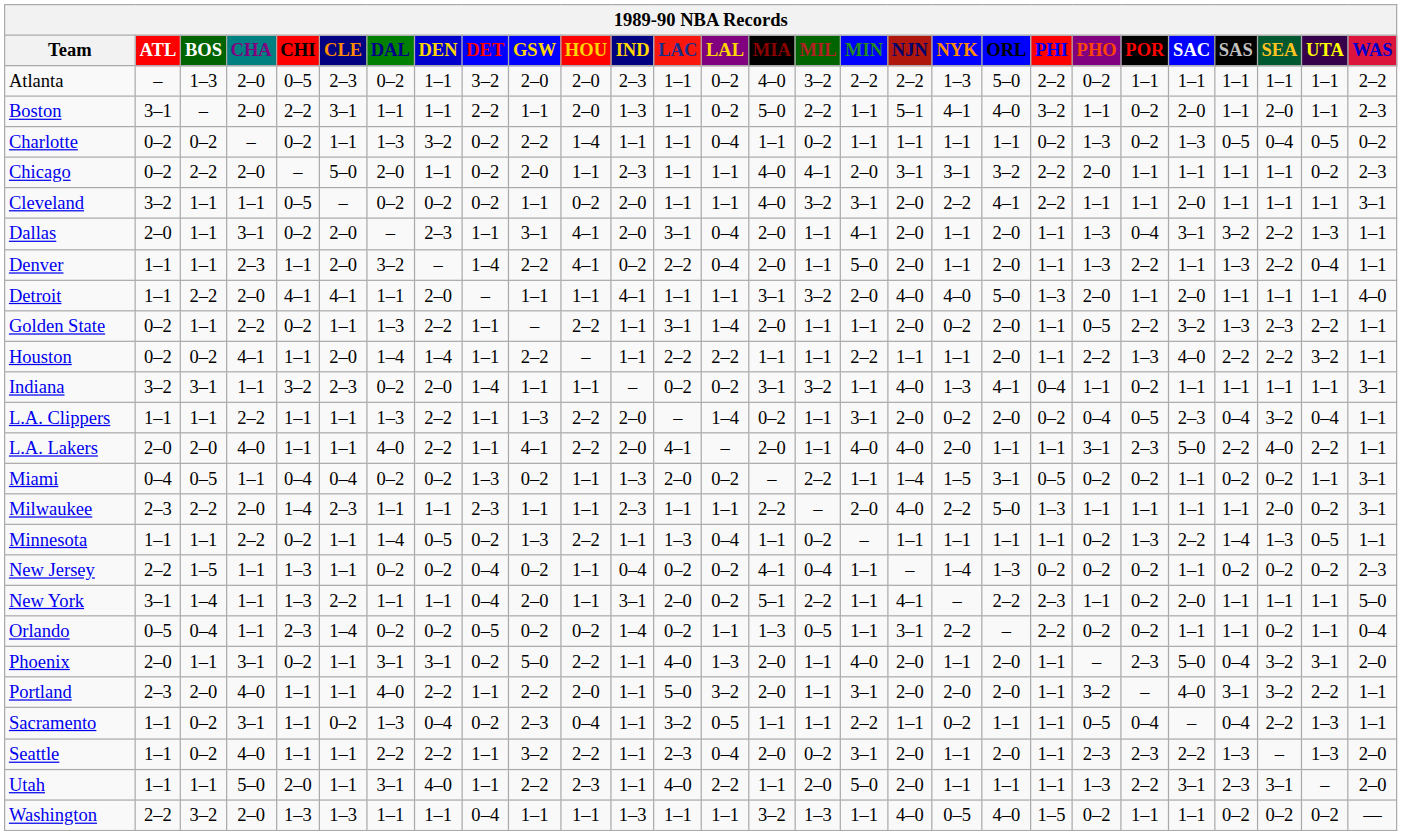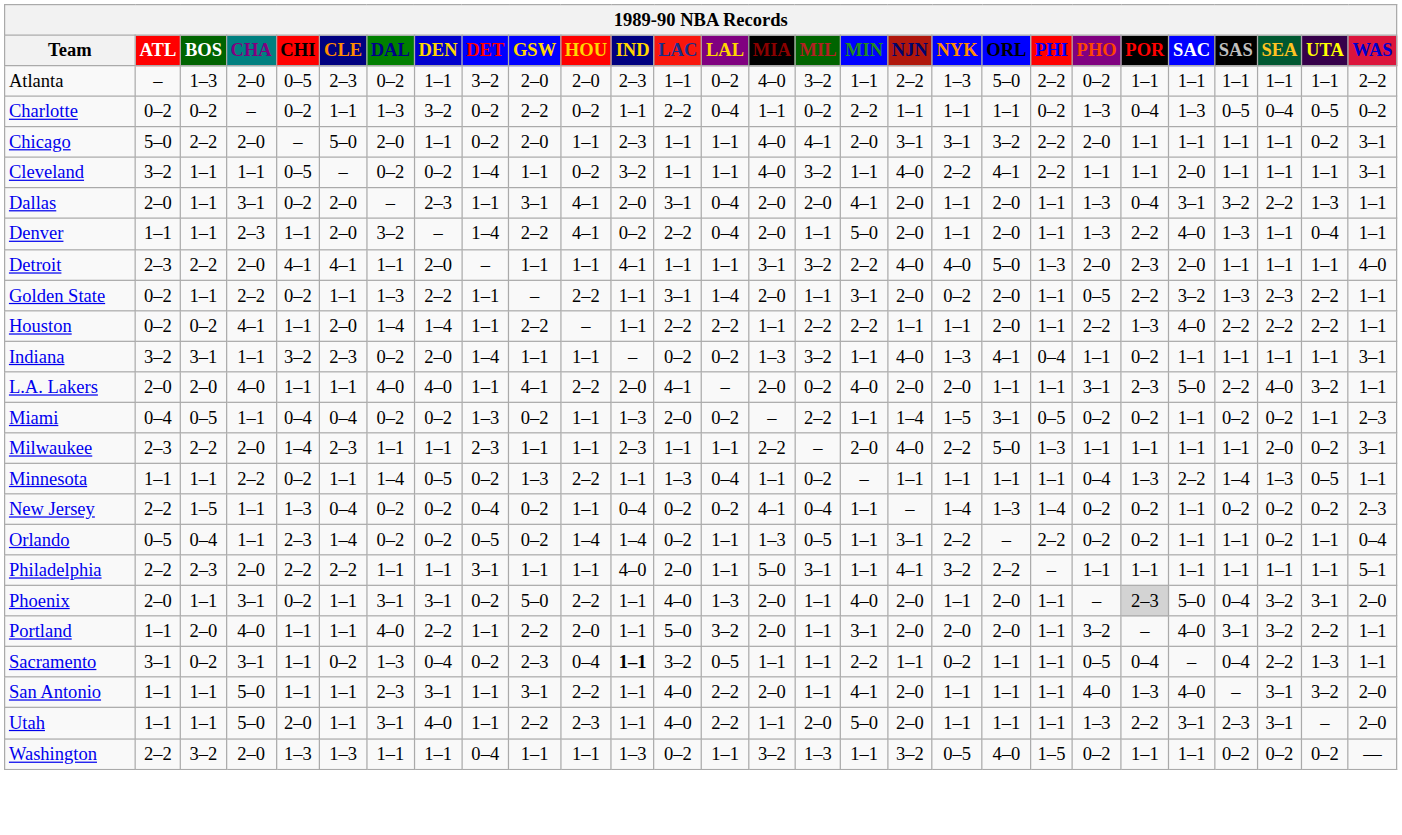 <table class="wikitable" style="font-size:95%; text-align:center;">
 <tr>
 <th colspan=28>1989-90 NBA Records</th>
 </tr>
 <tr>
 <th width=100>Team</th>
 <th style="background:#FF0000;color:#FFFFFF;width=35">ATL</th>
 <th style="background:#006400;color:#FFFFFF;width=35">BOS</th>
 <th style="background:#008080;color:#800080;width=35">CHA</th>
 <th style="background:#FF0000;color:#000000;width=35">CHI</th>
 <th style="background:#000080;color:#FF8C00;width=35">CLE</th>
 <th style="background:#008000;color:#00008B;width=35">DAL</th>
 <th style="background:#0000CD;color:#FFD700;width=35">DEN</th>
 <th style="background:#0000FF;color:#FF0000;width=35">DET</th>
 <th style="background:#0000FF;color:#FFD700;width=35">GSW</th>
 <th style="background:#FF0000;color:#FFD700;width=35">HOU</th>
 <th style="background:#000080;color:#FFD700;width=35">IND</th>
 <th style="background:#F9160D;color:#1A2E8B;width=35">LAC</th>
 <th style="background:#800080;color:#FFD700;width=35">LAL</th>
 <th style="background:#000000;color:#8B0000;width=35">MIA</th>
 <th style="background:#006400;color:#B22222;width=35">MIL</th>
 <th style="background:#0000FF;color:#228B22;width=35">MIN</th>
 <th style="background:#B0170C;color:#00056D;width=35">NJN</th>
 <th style="background:#0000FF;color:#FF8C00;width=35">NYK</th>
 <th style="background:#0000FF;color:#000000;width=35">ORL</th>
 <th style="background:#FF0000;color:#0000FF;width=35">PHI</th>
 <th style="background:#800080;color:#FF4500;width=35">PHO</th>
 <th style="background:#000000;color:#FF0000;width=35">POR</th>
 <th style="background:#0000FF;color:#FFFFFF;width=35">SAC</th>
 <th style="background:#000000;color:#C0C0C0;width=35">SAS</th>
 <th style="background:#005831;color:#FFC322;width=35">SEA</th>
 <th style="background:#36004A;color:#FFFF00;width=35">UTA</th>
 <th style="background:#DC143C;color:#0000CD;width=35">WAS</th>
 </tr>
 <tr>
 <td style="text-align:left;">Atlanta</td>
 <td>–</td>
 <td>1–3</td>
 <td>2–0</td>
 <td>0–5</td>
 <td>2–3</td>
 <td>0–2</td>
 <td>1–1</td>
 <td>3–2</td>
 <td>2–0</td>
 <td>2–0</td>
 <td>2–3</td>
 <td>1–1</td>
 <td>0–2</td>
 <td>4–0</td>
 <td>3–2</td>
-<td>2–2</td>
+<td>1–1</td>
 <td>2–2</td>
 <td>1–3</td>
 <td>5–0</td>
 <td>2–2</td>
 <td>0–2</td>
 <td>1–1</td>
 <td>1–1</td>
 <td>1–1</td>
 <td>1–1</td>
 <td>1–1</td>
 <td>2–2</td>
 </tr>
 <tr>
-<td style="text-align:left;"><a href='#'>Boston</a></td>
-<td>3–1</td>
-<td>–</td>
-<td>2–0</td>
-<td>2–2</td>
-<td>3–1</td>
-<td>1–1</td>
-<td>1–1</td>
-<td>2–2</td>
-<td>1–1</td>
-<td>2–0</td>
-<td>1–3</td>
-<td>1–1</td>
-<td>0–2</td>
-<td>5–0</td>
-<td>2–2</td>
-<td>1–1</td>
-<td>5–1</td>
-<td>4–1</td>
-<td>4–0</td>
-<td>3–2</td>
-<td>1–1</td>
-<td>0–2</td>
-<td>2–0</td>
-<td>1–1</td>
-<td>2–0</td>
-<td>1–1</td>
-<td>2–3</td>
-</tr>
-<tr>
 <td style="text-align:left;"><a href='#'>Charlotte</a></td>
 <td>0–2</td>
 <td>0–2</td>
 <td>–</td>
 <td>0–2</td>
 <td>1–1</td>
 <td>1–3</td>
 <td>3–2</td>
 <td>0–2</td>
 <td>2–2</td>
-<td>1–4</td>
+<td>0–2</td>
 <td>1–1</td>
-<td>1–1</td>
+<td>2–2</td>
 <td>0–4</td>
 <td>1–1</td>
 <td>0–2</td>
-<td>1–1</td>
+<td>2–2</td>
 <td>1–1</td>
 <td>1–1</td>
 <td>1–1</td>
 <td>0–2</td>
 <td>1–3</td>
-<td>0–2</td>
+<td>0–4</td>
 <td>1–3</td>
 <td>0–5</td>
 <td>0–4</td>
 <td>0–5</td>
 <td>0–2</td>
 </tr>
 <tr>
 <td style="text-align:left;"><a href='#'>Chicago</a></td>
-<td>0–2</td>
+<td>5–0</td>
 <td>2–2</td>
 <td>2–0</td>
 <td>–</td>
 <td>5–0</td>
 <td>2–0</td>
 <td>1–1</td>
 <td>0–2</td>
 <td>2–0</td>
 <td>1–1</td>
 <td>2–3</td>
 <td>1–1</td>
 <td>1–1</td>
 <td>4–0</td>
 <td>4–1</td>
 <td>2–0</td>
 <td>3–1</td>
 <td>3–1</td>
 <td>3–2</td>
 <td>2–2</td>
 <td>2–0</td>
 <td>1–1</td>
 <td>1–1</td>
 <td>1–1</td>
 <td>1–1</td>
 <td>0–2</td>
-<td>2–3</td>
+<td>3–1</td>
 </tr>
 <tr>
 <td style="text-align:left;"><a href='#'>Cleveland</a></td>
 <td>3–2</td>
 <td>1–1</td>
 <td>1–1</td>
 <td>0–5</td>
 <td>–</td>
 <td>0–2</td>
 <td>0–2</td>
-<td>0–2</td>
+<td>1–4</td>
 <td>1–1</td>
 <td>0–2</td>
-<td>2–0</td>
+<td>3–2</td>
 <td>1–1</td>
 <td>1–1</td>
 <td>4–0</td>
 <td>3–2</td>
-<td>3–1</td>
-<td>2–0</td>
+<td>1–1</td>
+<td>4–0</td>
 <td>2–2</td>
 <td>4–1</td>
 <td>2–2</td>
 <td>1–1</td>
 <td>1–1</td>
 <td>2–0</td>
 <td>1–1</td>
 <td>1–1</td>
 <td>1–1</td>
 <td>3–1</td>
 </tr>
 <tr>
 <td style="text-align:left;"><a href='#'>Dallas</a></td>
 <td>2–0</td>
 <td>1–1</td>
 <td>3–1</td>
 <td>0–2</td>
 <td>2–0</td>
 <td>–</td>
 <td>2–3</td>
 <td>1–1</td>
 <td>3–1</td>
 <td>4–1</td>
 <td>2–0</td>
 <td>3–1</td>
 <td>0–4</td>
 <td>2–0</td>
-<td>1–1</td>
+<td>2–0</td>
 <td>4–1</td>
 <td>2–0</td>
 <td>1–1</td>
 <td>2–0</td>
 <td>1–1</td>
 <td>1–3</td>
 <td>0–4</td>
 <td>3–1</td>
 <td>3–2</td>
 <td>2–2</td>
 <td>1–3</td>
 <td>1–1</td>
 </tr>
 <tr>
 <td style="text-align:left;"><a href='#'>Denver</a></td>
 <td>1–1</td>
 <td>1–1</td>
 <td>2–3</td>
 <td>1–1</td>
 <td>2–0</td>
 <td>3–2</td>
 <td>–</td>
 <td>1–4</td>
 <td>2–2</td>
 <td>4–1</td>
 <td>0–2</td>
 <td>2–2</td>
 <td>0–4</td>
 <td>2–0</td>
 <td>1–1</td>
 <td>5–0</td>
 <td>2–0</td>
 <td>1–1</td>
 <td>2–0</td>
 <td>1–1</td>
 <td>1–3</td>
 <td>2–2</td>
+<td>4–0</td>
+<td>1–3</td>
 <td>1–1</td>
-<td>1–3</td>
-<td>2–2</td>
 <td>0–4</td>
 <td>1–1</td>
 </tr>
 <tr>
 <td style="text-align:left;"><a href='#'>Detroit</a></td>
-<td>1–1</td>
+<td>2–3</td>
 <td>2–2</td>
 <td>2–0</td>
 <td>4–1</td>
 <td>4–1</td>
 <td>1–1</td>
 <td>2–0</td>
 <td>–</td>
 <td>1–1</td>
 <td>1–1</td>
 <td>4–1</td>
 <td>1–1</td>
 <td>1–1</td>
 <td>3–1</td>
 <td>3–2</td>
-<td>2–0</td>
+<td>2–2</td>
 <td>4–0</td>
 <td>4–0</td>
 <td>5–0</td>
 <td>1–3</td>
 <td>2–0</td>
-<td>1–1</td>
+<td>2–3</td>
 <td>2–0</td>
 <td>1–1</td>
 <td>1–1</td>
 <td>1–1</td>
 <td>4–0</td>
 </tr>
 <tr>
 <td style="text-align:left;"><a href='#'>Golden State</a></td>
 <td>0–2</td>
 <td>1–1</td>
 <td>2–2</td>
 <td>0–2</td>
 <td>1–1</td>
 <td>1–3</td>
 <td>2–2</td>
 <td>1–1</td>
 <td>–</td>
 <td>2–2</td>
 <td>1–1</td>
 <td>3–1</td>
 <td>1–4</td>
 <td>2–0</td>
 <td>1–1</td>
-<td>1–1</td>
+<td>3–1</td>
 <td>2–0</td>
 <td>0–2</td>
 <td>2–0</td>
 <td>1–1</td>
 <td>0–5</td>
 <td>2–2</td>
 <td>3–2</td>
 <td>1–3</td>
 <td>2–3</td>
 <td>2–2</td>
 <td>1–1</td>
 </tr>
 <tr>
 <td style="text-align:left;"><a href='#'>Houston</a></td>
 <td>0–2</td>
 <td>0–2</td>
 <td>4–1</td>
 <td>1–1</td>
 <td>2–0</td>
 <td>1–4</td>
 <td>1–4</td>
 <td>1–1</td>
 <td>2–2</td>
 <td>–</td>
 <td>1–1</td>
 <td>2–2</td>
 <td>2–2</td>
 <td>1–1</td>
-<td>1–1</td>
+<td>2–2</td>
 <td>2–2</td>
 <td>1–1</td>
 <td>1–1</td>
 <td>2–0</td>
 <td>1–1</td>
 <td>2–2</td>
 <td>1–3</td>
 <td>4–0</td>
 <td>2–2</td>
 <td>2–2</td>
-<td>3–2</td>
+<td>2–2</td>
 <td>1–1</td>
 </tr>
 <tr>
 <td style="text-align:left;"><a href='#'>Indiana</a></td>
 <td>3–2</td>
 <td>3–1</td>
 <td>1–1</td>
 <td>3–2</td>
 <td>2–3</td>
 <td>0–2</td>
 <td>2–0</td>
 <td>1–4</td>
 <td>1–1</td>
 <td>1–1</td>
 <td>–</td>
 <td>0–2</td>
 <td>0–2</td>
-<td>3–1</td>
+<td>1–3</td>
 <td>3–2</td>
 <td>1–1</td>
 <td>4–0</td>
 <td>1–3</td>
 <td>4–1</td>
 <td>0–4</td>
 <td>1–1</td>
 <td>0–2</td>
 <td>1–1</td>
 <td>1–1</td>
 <td>1–1</td>
 <td>1–1</td>
 <td>3–1</td>
 </tr>
 <tr>
-<td style="text-align:left;"><a href='#'>L.A. Clippers</a></td>
-<td>1–1</td>
-<td>1–1</td>
-<td>2–2</td>
-<td>1–1</td>
-<td>1–1</td>
-<td>1–3</td>
-<td>2–2</td>
-<td>1–1</td>
-<td>1–3</td>
-<td>2–2</td>
-<td>2–0</td>
-<td>–</td>
-<td>1–4</td>
-<td>0–2</td>
-<td>1–1</td>
-<td>3–1</td>
-<td>2–0</td>
-<td>0–2</td>
-<td>2–0</td>
-<td>0–2</td>
-<td>0–4</td>
-<td>0–5</td>
-<td>2–3</td>
-<td>0–4</td>
-<td>3–2</td>
-<td>0–4</td>
-<td>1–1</td>
-</tr>
-<tr>
 <td style="text-align:left;"><a href='#'>L.A. Lakers</a></td>
 <td>2–0</td>
 <td>2–0</td>
 <td>4–0</td>
 <td>1–1</td>
 <td>1–1</td>
 <td>4–0</td>
-<td>2–2</td>
+<td>4–0</td>
 <td>1–1</td>
 <td>4–1</td>
 <td>2–2</td>
 <td>2–0</td>
 <td>4–1</td>
 <td>–</td>
 <td>2–0</td>
-<td>1–1</td>
+<td>0–2</td>
 <td>4–0</td>
-<td>4–0</td>
+<td>2–0</td>
 <td>2–0</td>
 <td>1–1</td>
 <td>1–1</td>
 <td>3–1</td>
 <td>2–3</td>
 <td>5–0</td>
 <td>2–2</td>
 <td>4–0</td>
-<td>2–2</td>
+<td>3–2</td>
 <td>1–1</td>
 </tr>
 <tr>
 <td style="text-align:left;"><a href='#'>Miami</a></td>
 <td>0–4</td>
 <td>0–5</td>
 <td>1–1</td>
 <td>0–4</td>
 <td>0–4</td>
 <td>0–2</td>
 <td>0–2</td>
 <td>1–3</td>
 <td>0–2</td>
 <td>1–1</td>
 <td>1–3</td>
 <td>2–0</td>
 <td>0–2</td>
 <td>–</td>
 <td>2–2</td>
 <td>1–1</td>
 <td>1–4</td>
 <td>1–5</td>
 <td>3–1</td>
 <td>0–5</td>
 <td>0–2</td>
 <td>0–2</td>
 <td>1–1</td>
 <td>0–2</td>
 <td>0–2</td>
 <td>1–1</td>
-<td>3–1</td>
+<td>2–3</td>
 </tr>
 <tr>
 <td style="text-align:left;"><a href='#'>Milwaukee</a></td>
 <td>2–3</td>
 <td>2–2</td>
 <td>2–0</td>
 <td>1–4</td>
 <td>2–3</td>
 <td>1–1</td>
 <td>1–1</td>
 <td>2–3</td>
 <td>1–1</td>
 <td>1–1</td>
 <td>2–3</td>
 <td>1–1</td>
 <td>1–1</td>
 <td>2–2</td>
 <td>–</td>
 <td>2–0</td>
 <td>4–0</td>
 <td>2–2</td>
 <td>5–0</td>
 <td>1–3</td>
 <td>1–1</td>
 <td>1–1</td>
 <td>1–1</td>
 <td>1–1</td>
 <td>2–0</td>
 <td>0–2</td>
 <td>3–1</td>
 </tr>
 <tr>
 <td style="text-align:left;"><a href='#'>Minnesota</a></td>
 <td>1–1</td>
 <td>1–1</td>
 <td>2–2</td>
 <td>0–2</td>
 <td>1–1</td>
 <td>1–4</td>
 <td>0–5</td>
 <td>0–2</td>
 <td>1–3</td>
 <td>2–2</td>
 <td>1–1</td>
 <td>1–3</td>
 <td>0–4</td>
 <td>1–1</td>
 <td>0–2</td>
 <td>–</td>
 <td>1–1</td>
 <td>1–1</td>
 <td>1–1</td>
 <td>1–1</td>
-<td>0–2</td>
+<td>0–4</td>
 <td>1–3</td>
 <td>2–2</td>
 <td>1–4</td>
 <td>1–3</td>
 <td>0–5</td>
 <td>1–1</td>
 </tr>
 <tr>
 <td style="text-align:left;"><a href='#'>New Jersey</a></td>
 <td>2–2</td>
 <td>1–5</td>
 <td>1–1</td>
 <td>1–3</td>
-<td>1–1</td>
+<td>0–4</td>
 <td>0–2</td>
 <td>0–2</td>
 <td>0–4</td>
 <td>0–2</td>
 <td>1–1</td>
 <td>0–4</td>
 <td>0–2</td>
 <td>0–2</td>
 <td>4–1</td>
 <td>0–4</td>
 <td>1–1</td>
 <td>–</td>
 <td>1–4</td>
 <td>1–3</td>
-<td>0–2</td>
+<td>1–4</td>
 <td>0–2</td>
 <td>0–2</td>
 <td>1–1</td>
 <td>0–2</td>
 <td>0–2</td>
 <td>0–2</td>
 <td>2–3</td>
-</tr>
-<tr>
-<td style="text-align:left;"><a href='#'>New York</a></td>
-<td>3–1</td>
-<td>1–4</td>
-<td>1–1</td>
-<td>1–3</td>
-<td>2–2</td>
-<td>1–1</td>
-<td>1–1</td>
-<td>0–4</td>
-<td>2–0</td>
-<td>1–1</td>
-<td>3–1</td>
-<td>2–0</td>
-<td>0–2</td>
-<td>5–1</td>
-<td>2–2</td>
-<td>1–1</td>
-<td>4–1</td>
-<td>–</td>
-<td>2–2</td>
-<td>2–3</td>
-<td>1–1</td>
-<td>0–2</td>
-<td>2–0</td>
-<td>1–1</td>
-<td>1–1</td>
-<td>1–1</td>
-<td>5–0</td>
 </tr>
 <tr>
 <td style="text-align:left;"><a href='#'>Orlando</a></td>
 <td>0–5</td>
 <td>0–4</td>
 <td>1–1</td>
 <td>2–3</td>
 <td>1–4</td>
 <td>0–2</td>
 <td>0–2</td>
 <td>0–5</td>
 <td>0–2</td>
-<td>0–2</td>
+<td>1–4</td>
 <td>1–4</td>
 <td>0–2</td>
 <td>1–1</td>
 <td>1–3</td>
 <td>0–5</td>
 <td>1–1</td>
 <td>3–1</td>
 <td>2–2</td>
 <td>–</td>
 <td>2–2</td>
 <td>0–2</td>
 <td>0–2</td>
 <td>1–1</td>
 <td>1–1</td>
 <td>0–2</td>
 <td>1–1</td>
 <td>0–4</td>
+</tr>
+<tr>
+<td style="text-align:left;"><a href='#'>Philadelphia</a></td>
+<td>2–2</td>
+<td>2–3</td>
+<td>2–0</td>
+<td>2–2</td>
+<td>2–2</td>
+<td>1–1</td>
+<td>1–1</td>
+<td>3–1</td>
+<td>1–1</td>
+<td>1–1</td>
+<td>4–0</td>
+<td>2–0</td>
+<td>1–1</td>
+<td>5–0</td>
+<td>3–1</td>
+<td>1–1</td>
+<td>4–1</td>
+<td>3–2</td>
+<td>2–2</td>
+<td>–</td>
+<td>1–1</td>
+<td>1–1</td>
+<td>1–1</td>
+<td>1–1</td>
+<td>1–1</td>
+<td>1–1</td>
+<td>5–1</td>
 </tr>
 <tr>
 <td style="text-align:left;"><a href='#'>Phoenix</a></td>
 <td>2–0</td>
 <td>1–1</td>
 <td>3–1</td>
 <td>0–2</td>
 <td>1–1</td>
 <td>3–1</td>
 <td>3–1</td>
 <td>0–2</td>
 <td>5–0</td>
 <td>2–2</td>
 <td>1–1</td>
 <td>4–0</td>
 <td>1–3</td>
 <td>2–0</td>
 <td>1–1</td>
 <td>4–0</td>
 <td>2–0</td>
 <td>1–1</td>
 <td>2–0</td>
 <td>1–1</td>
 <td>–</td>
-<td>2–3</td>
+<td style="background: lightgrey;">2–3</td>
 <td>5–0</td>
 <td>0–4</td>
 <td>3–2</td>
 <td>3–1</td>
 <td>2–0</td>
 </tr>
 <tr>
 <td style="text-align:left;"><a href='#'>Portland</a></td>
-<td>2–3</td>
+<td>1–1</td>
 <td>2–0</td>
 <td>4–0</td>
 <td>1–1</td>
 <td>1–1</td>
 <td>4–0</td>
 <td>2–2</td>
 <td>1–1</td>
 <td>2–2</td>
 <td>2–0</td>
 <td>1–1</td>
 <td>5–0</td>
 <td>3–2</td>
 <td>2–0</td>
 <td>1–1</td>
 <td>3–1</td>
 <td>2–0</td>
 <td>2–0</td>
 <td>2–0</td>
 <td>1–1</td>
 <td>3–2</td>
 <td>–</td>
 <td>4–0</td>
 <td>3–1</td>
 <td>3–2</td>
 <td>2–2</td>
 <td>1–1</td>
 </tr>
 <tr>
 <td style="text-align:left;"><a href='#'>Sacramento</a></td>
-<td>1–1</td>
+<td>3–1</td>
 <td>0–2</td>
 <td>3–1</td>
 <td>1–1</td>
 <td>0–2</td>
 <td>1–3</td>
 <td>0–4</td>
 <td>0–2</td>
 <td>2–3</td>
 <td>0–4</td>
-<td>1–1</td>
+<td><strong>1–1</strong></td>
 <td>3–2</td>
 <td>0–5</td>
 <td>1–1</td>
 <td>1–1</td>
 <td>2–2</td>
 <td>1–1</td>
 <td>0–2</td>
 <td>1–1</td>
 <td>1–1</td>
 <td>0–5</td>
 <td>0–4</td>
 <td>–</td>
 <td>0–4</td>
 <td>2–2</td>
 <td>1–3</td>
 <td>1–1</td>
 </tr>
 <tr>
-<td style="text-align:left;"><a href='#'>Seattle</a></td>
-<td>1–1</td>
-<td>0–2</td>
-<td>4–0</td>
+<td style="text-align:left;"><a href='#'>San Antonio</a></td>
 <td>1–1</td>
 <td>1–1</td>
-<td>2–2</td>
+<td>5–0</td>
+<td>1–1</td>
+<td>1–1</td>
+<td>2–3</td>
+<td>3–1</td>
+<td>1–1</td>
+<td>3–1</td>
 <td>2–2</td>
 <td>1–1</td>
-<td>3–2</td>
+<td>4–0</td>
 <td>2–2</td>
-<td>1–1</td>
-<td>2–3</td>
-<td>0–4</td>
-<td>2–0</td>
-<td>0–2</td>
-<td>3–1</td>
 <td>2–0</td>
 <td>1–1</td>
+<td>4–1</td>
 <td>2–0</td>
 <td>1–1</td>
-<td>2–3</td>
-<td>2–3</td>
-<td>2–2</td>
+<td>1–1</td>
+<td>1–1</td>
+<td>4–0</td>
 <td>1–3</td>
+<td>4–0</td>
 <td>–</td>
-<td>1–3</td>
+<td>3–1</td>
+<td>3–2</td>
 <td>2–0</td>
 </tr>
 <tr>
 <td style="text-align:left;"><a href='#'>Utah</a></td>
 <td>1–1</td>
 <td>1–1</td>
 <td>5–0</td>
 <td>2–0</td>
 <td>1–1</td>
 <td>3–1</td>
 <td>4–0</td>
 <td>1–1</td>
 <td>2–2</td>
 <td>2–3</td>
 <td>1–1</td>
 <td>4–0</td>
 <td>2–2</td>
 <td>1–1</td>
 <td>2–0</td>
 <td>5–0</td>
 <td>2–0</td>
 <td>1–1</td>
 <td>1–1</td>
 <td>1–1</td>
 <td>1–3</td>
 <td>2–2</td>
 <td>3–1</td>
 <td>2–3</td>
 <td>3–1</td>
 <td>–</td>
 <td>2–0</td>
 </tr>
 <tr>
 <td style="text-align:left;"><a href='#'>Washington</a></td>
 <td>2–2</td>
 <td>3–2</td>
 <td>2–0</td>
 <td>1–3</td>
 <td>1–3</td>
 <td>1–1</td>
 <td>1–1</td>
 <td>0–4</td>
 <td>1–1</td>
 <td>1–1</td>
 <td>1–3</td>
-<td>1–1</td>
+<td>0–2</td>
 <td>1–1</td>
 <td>3–2</td>
 <td>1–3</td>
 <td>1–1</td>
-<td>4–0</td>
+<td>3–2</td>
 <td>0–5</td>
 <td>4–0</td>
 <td>1–5</td>
 <td>0–2</td>
 <td>1–1</td>
 <td>1–1</td>
 <td>0–2</td>
 <td>0–2</td>
 <td>0–2</td>
 <td>—</td>
 </tr>
 </table>
